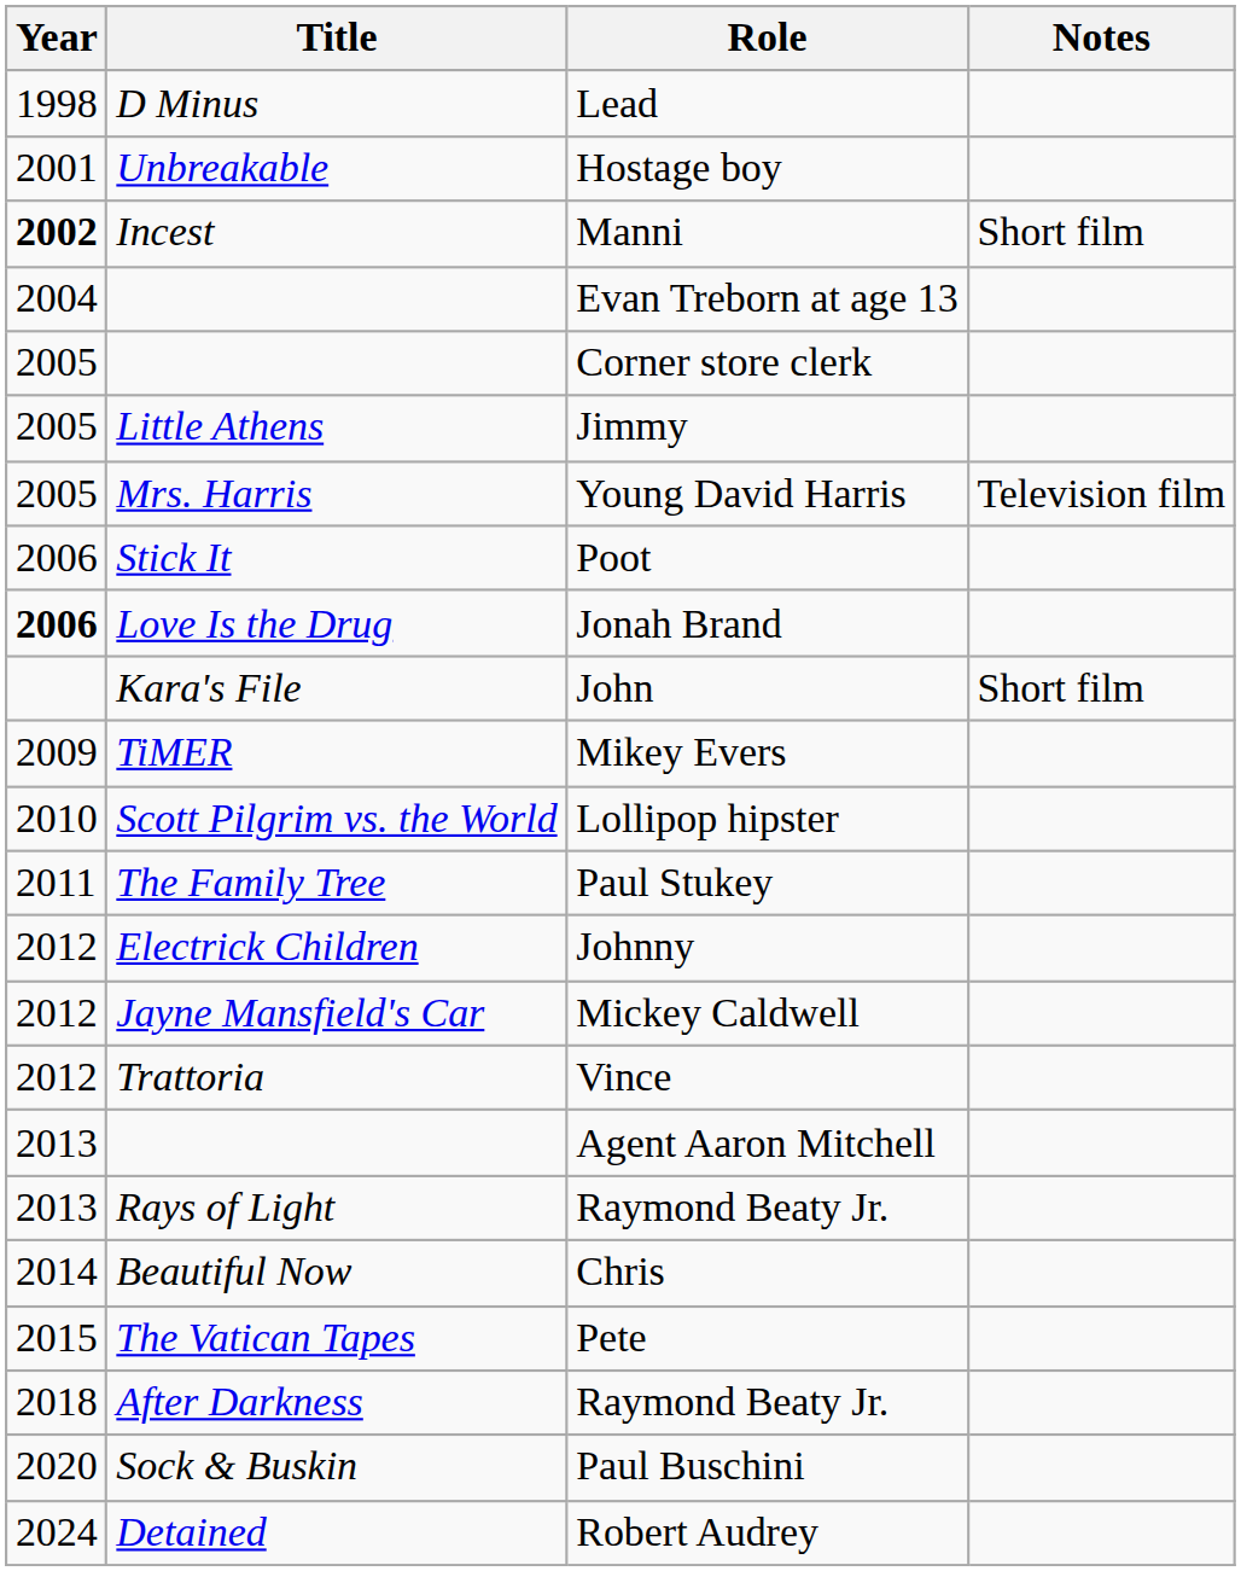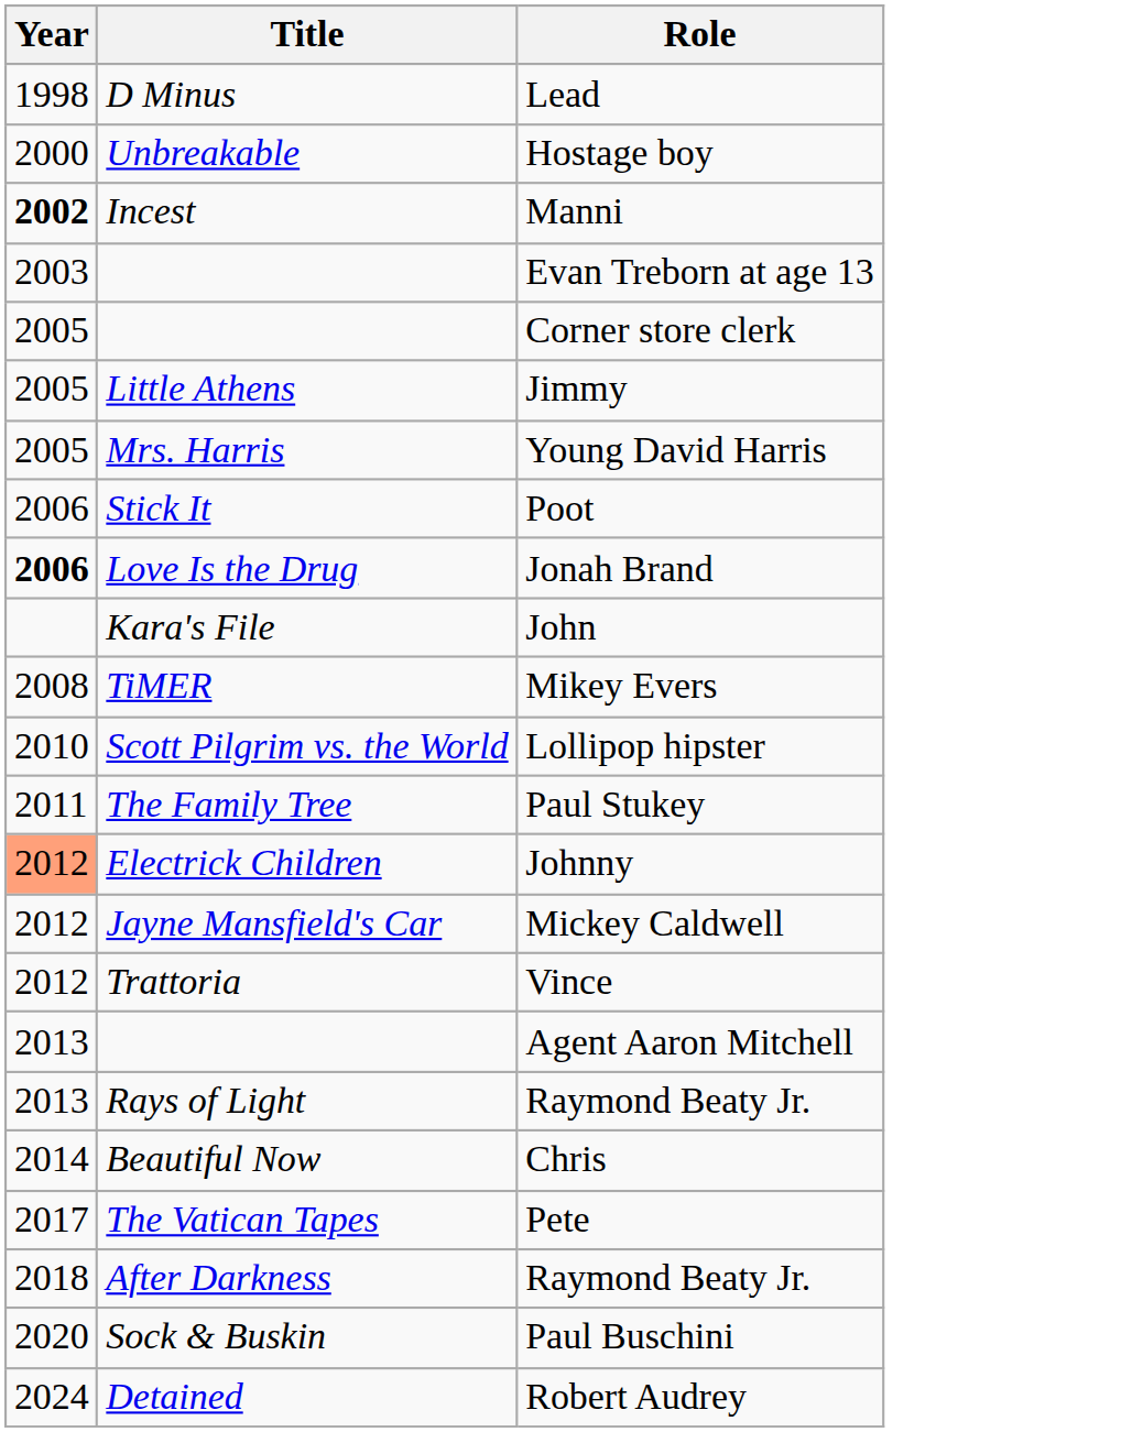 <table class="wikitable sortable">
 <tr>
 <th>Year</th>
 <th>Title</th>
 <th>Role</th>
-<th class="unsortable">Notes</th>
 </tr>
 <tr>
 <td>1998</td>
 <td><em>D Minus</em></td>
 <td>Lead</td>
-<td></td>
 </tr>
 <tr>
-<td>2001</td>
+<td>2000</td>
 <td><em><a href='#'>Unbreakable</a></em></td>
 <td>Hostage boy</td>
-<td></td>
 </tr>
 <tr>
 <td><strong>2002</strong></td>
 <td><em>Incest</em></td>
 <td>Manni</td>
-<td>Short film</td>
 </tr>
 <tr>
-<td>2004</td>
+<td>2003</td>
 <td><em></em></td>
 <td>Evan Treborn at age 13</td>
-<td></td>
 </tr>
 <tr>
 <td>2005</td>
 <td><em></em></td>
 <td>Corner store clerk</td>
-<td></td>
 </tr>
 <tr>
 <td>2005</td>
 <td><em><a href='#'>Little Athens</a></em></td>
 <td>Jimmy</td>
-<td></td>
 </tr>
 <tr>
 <td>2005</td>
 <td><em><a href='#'>Mrs. Harris</a></em></td>
 <td>Young David Harris</td>
-<td>Television film</td>
 </tr>
 <tr>
 <td>2006</td>
 <td><em><a href='#'>Stick It</a></em></td>
 <td>Poot</td>
-<td></td>
 </tr>
 <tr>
 <td><strong>2006</strong></td>
 <td><em><a href='#'>Love Is the Drug</a></em></td>
 <td>Jonah Brand</td>
-<td></td>
 </tr>
 <tr>
 <td></td>
 <td><em>Kara's File</em></td>
 <td>John</td>
-<td>Short film</td>
 </tr>
 <tr>
-<td>2009</td>
+<td>2008</td>
 <td><em><a href='#'>TiMER</a></em></td>
 <td>Mikey Evers</td>
-<td></td>
 </tr>
 <tr>
 <td>2010</td>
 <td><em><a href='#'>Scott Pilgrim vs. the World</a></em></td>
 <td>Lollipop hipster</td>
-<td></td>
 </tr>
 <tr>
 <td>2011</td>
 <td><em><a href='#'>The Family Tree</a></em></td>
 <td>Paul Stukey</td>
-<td></td>
 </tr>
 <tr>
-<td>2012</td>
+<td style="background: lightsalmon;">2012</td>
 <td><em><a href='#'>Electrick Children</a></em></td>
 <td>Johnny</td>
-<td></td>
 </tr>
 <tr>
 <td>2012</td>
 <td><em><a href='#'>Jayne Mansfield's Car</a></em></td>
 <td>Mickey Caldwell</td>
-<td></td>
 </tr>
 <tr>
 <td>2012</td>
 <td><em>Trattoria</em></td>
 <td>Vince</td>
-<td></td>
 </tr>
 <tr>
 <td>2013</td>
 <td><em></em></td>
 <td>Agent Aaron Mitchell</td>
-<td></td>
 </tr>
 <tr>
 <td>2013</td>
 <td><em>Rays of Light</em></td>
 <td>Raymond Beaty Jr.</td>
-<td></td>
 </tr>
 <tr>
 <td>2014</td>
 <td><em>Beautiful Now</em></td>
 <td>Chris</td>
-<td></td>
 </tr>
 <tr>
-<td>2015</td>
+<td>2017</td>
 <td><em><a href='#'>The Vatican Tapes</a></em></td>
 <td>Pete</td>
-<td></td>
 </tr>
 <tr>
 <td>2018</td>
 <td><em><a href='#'>After Darkness</a></em></td>
 <td>Raymond Beaty Jr.</td>
-<td></td>
 </tr>
 <tr>
 <td>2020</td>
 <td><em>Sock & Buskin </em></td>
 <td>Paul Buschini</td>
-<td></td>
 </tr>
 <tr>
 <td>2024</td>
 <td><em><a href='#'>Detained</a></em></td>
 <td>Robert Audrey</td>
-<td></td>
 </tr>
 </table>
